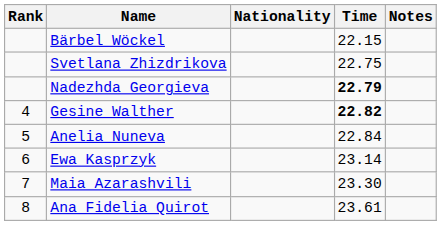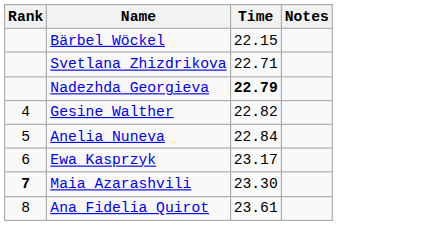 <table class="wikitable sortable" style="text-align:center">
 <tr>
 <th>Rank</th>
 <th>Name</th>
-<th>Nationality</th>
 <th>Time</th>
 <th>Notes</th>
 </tr>
 <tr>
 <td></td>
 <td align="left"><a href='#'>Bärbel Wöckel</a></td>
-<td align=left></td>
 <td>22.15</td>
 <td></td>
 </tr>
 <tr>
 <td></td>
 <td align="left"><a href='#'>Svetlana Zhizdrikova</a></td>
-<td align=left></td>
-<td>22.75</td>
+<td>22.71</td>
 <td></td>
 </tr>
 <tr>
 <td></td>
 <td align="left"><a href='#'>Nadezhda Georgieva</a></td>
-<td align=left></td>
 <td><strong>22.79</strong></td>
 <td></td>
 </tr>
 <tr>
 <td>4</td>
 <td align="left"><a href='#'>Gesine Walther</a></td>
-<td align=left></td>
-<td><strong>22.82</strong></td>
+<td>22.82</td>
 <td></td>
 </tr>
 <tr>
 <td>5</td>
 <td align="left"><a href='#'>Anelia Nuneva</a></td>
-<td align=left></td>
 <td>22.84</td>
 <td></td>
 </tr>
 <tr>
 <td>6</td>
 <td align="left"><a href='#'>Ewa Kasprzyk</a></td>
-<td align=left></td>
-<td>23.14</td>
+<td>23.17</td>
 <td></td>
 </tr>
 <tr>
-<td>7</td>
+<td><strong>7</strong></td>
 <td align="left"><a href='#'>Maia Azarashvili</a></td>
-<td align=left></td>
 <td>23.30</td>
 <td></td>
 </tr>
 <tr>
 <td>8</td>
 <td align="left"><a href='#'>Ana Fidelia Quirot</a></td>
-<td align=left></td>
 <td>23.61</td>
 <td></td>
 </tr>
 </table>
